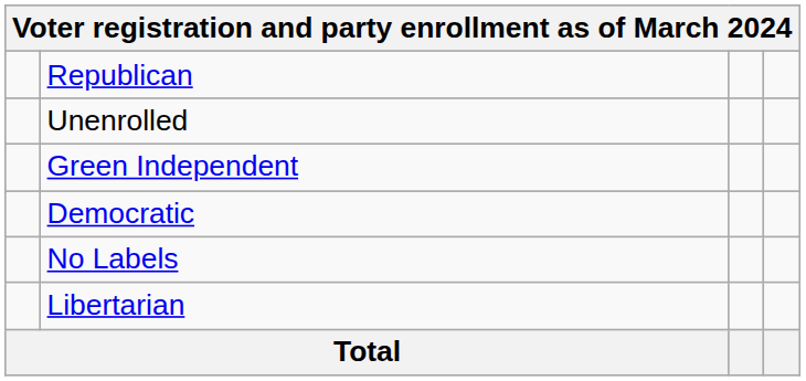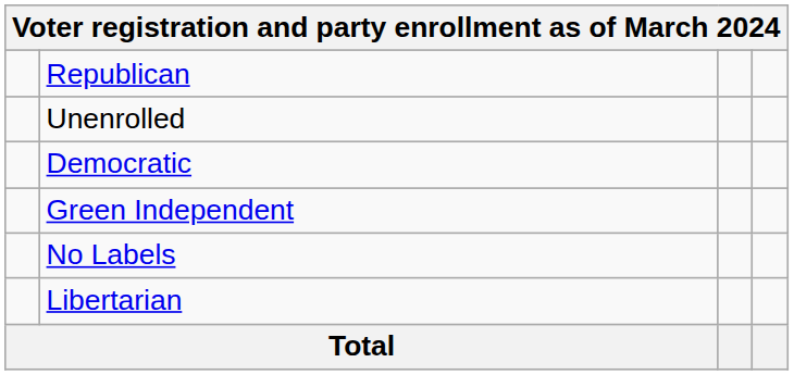 <table class=wikitable>
 <tr>
 <th colspan="4">Voter registration and party enrollment as of March 2024</th>
 </tr>
 <tr>
 <td></td>
 <td><a href='#'>Republican</a></td>
 <td align="center"></td>
 <td align="center"></td>
 </tr>
 <tr>
 <td></td>
 <td>Unenrolled</td>
 <td align = center></td>
 <td align = center></td>
 </tr>
 <tr>
 <td></td>
-<td><a href='#'>Green Independent</a></td>
+<td><a href='#'>Democratic</a></td>
 <td align = center></td>
 <td align = center></td>
 </tr>
 <tr>
 <td></td>
-<td><a href='#'>Democratic</a></td>
+<td><a href='#'>Green Independent</a></td>
 <td align = center></td>
 <td align = center></td>
 </tr>
 <tr>
 <td></td>
 <td><a href='#'>No Labels</a></td>
 <td align = center></td>
 <td align = center></td>
 </tr>
 <tr>
 <td></td>
 <td><a href='#'>Libertarian</a></td>
 <td align = center></td>
 <td align = center></td>
 </tr>
 <tr>
 <th colspan = 2>Total</th>
 <th align = center></th>
 <th align = center></th>
 </tr>
 </table>
